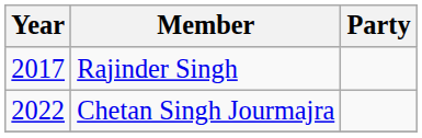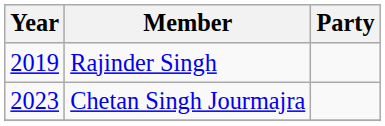 <table class="wikitable sortable">
 <tr>
 <th>Year</th>
 <th>Member</th>
 <th colspan="2">Party</th>
 </tr>
 <tr>
-<td><a href='#'>2017</a></td>
+<td><a href='#'>2019</a></td>
 <td><a href='#'>Rajinder Singh</a></td>
 <td></td>
 </tr>
 <tr>
-<td><a href='#'>2022</a></td>
+<td><a href='#'>2023</a></td>
 <td><a href='#'>Chetan Singh Jourmajra</a></td>
 <td></td>
 </tr>
 <tr>
 </tr>
 </table>
